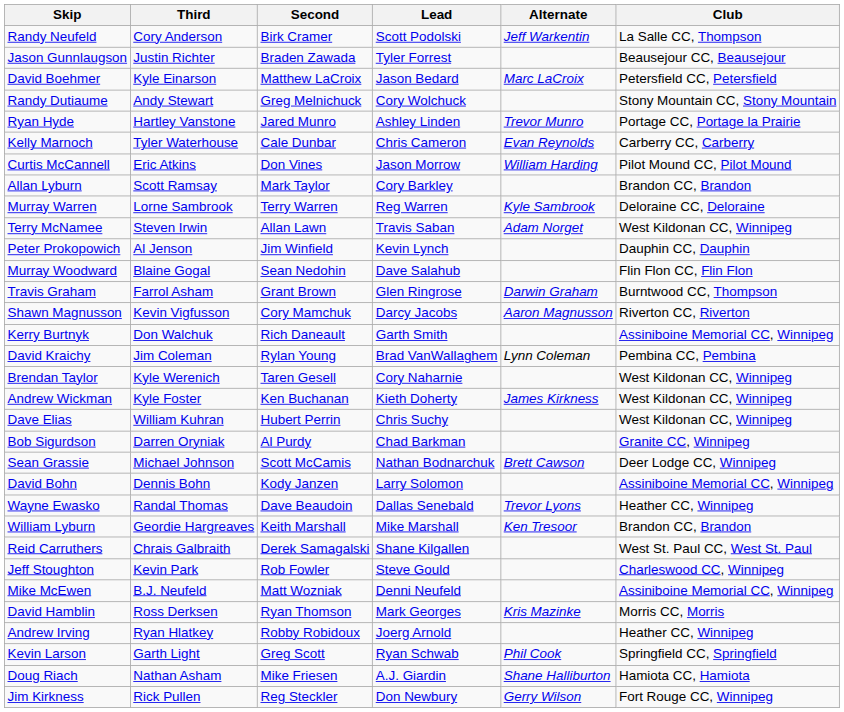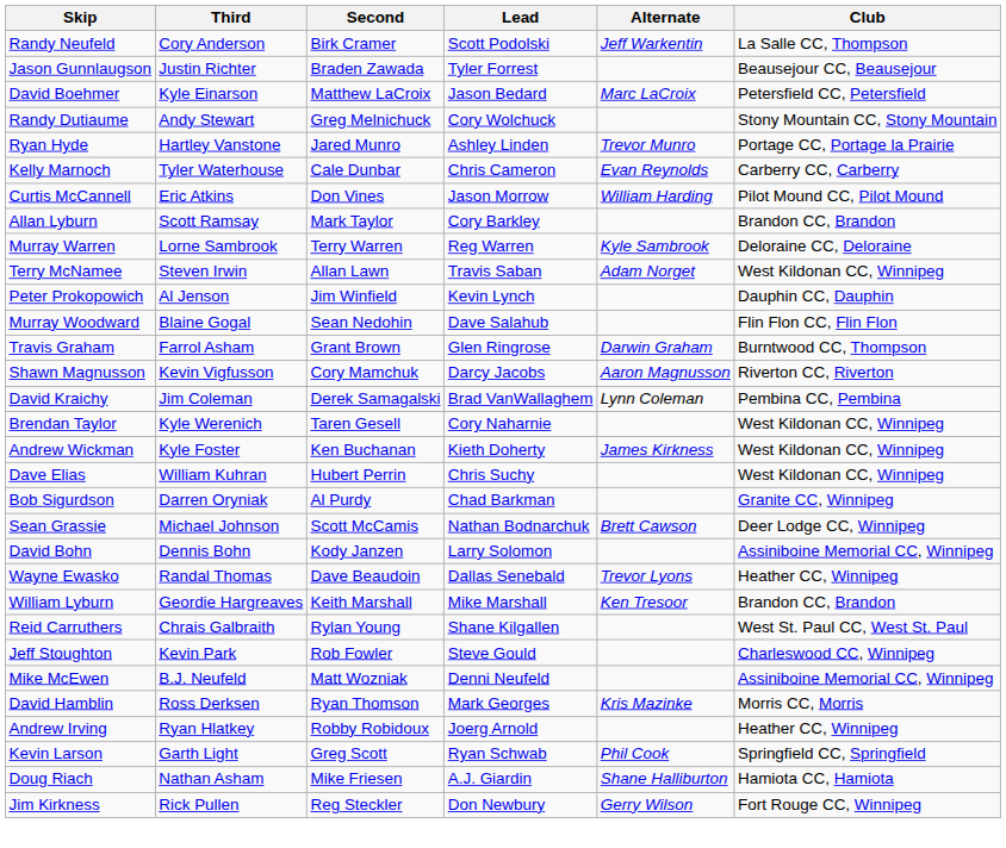 <table class="wikitable" border="1">
 <tr>
 <th>Skip</th>
 <th>Third</th>
 <th>Second</th>
 <th>Lead</th>
 <th>Alternate</th>
 <th>Club</th>
 </tr>
 <tr>
 <td><a href='#'>Randy Neufeld</a></td>
 <td><a href='#'>Cory Anderson</a></td>
 <td><a href='#'>Birk Cramer</a></td>
 <td><a href='#'>Scott Podolski</a></td>
 <td><em><a href='#'>Jeff Warkentin</a></em></td>
 <td>La Salle CC, <a href='#'>Thompson</a></td>
 </tr>
 <tr>
 <td><a href='#'>Jason Gunnlaugson</a></td>
 <td><a href='#'>Justin Richter</a></td>
 <td><a href='#'>Braden Zawada</a></td>
 <td><a href='#'>Tyler Forrest</a></td>
 <td></td>
 <td>Beausejour CC, <a href='#'>Beausejour</a></td>
 </tr>
 <tr>
 <td><a href='#'>David Boehmer</a></td>
 <td><a href='#'>Kyle Einarson</a></td>
 <td><a href='#'>Matthew LaCroix</a></td>
 <td><a href='#'>Jason Bedard</a></td>
 <td><em><a href='#'>Marc LaCroix</a></em></td>
 <td>Petersfield CC, <a href='#'>Petersfield</a></td>
 </tr>
 <tr>
 <td><a href='#'>Randy Dutiaume</a></td>
 <td><a href='#'>Andy Stewart</a></td>
 <td><a href='#'>Greg Melnichuck</a></td>
 <td><a href='#'>Cory Wolchuck</a></td>
 <td></td>
 <td>Stony Mountain CC, <a href='#'>Stony Mountain</a></td>
 </tr>
 <tr>
 <td><a href='#'>Ryan Hyde</a></td>
 <td><a href='#'>Hartley Vanstone</a></td>
 <td><a href='#'>Jared Munro</a></td>
 <td><a href='#'>Ashley Linden</a></td>
 <td><em><a href='#'>Trevor Munro</a></em></td>
 <td>Portage CC, <a href='#'>Portage la Prairie</a></td>
 </tr>
 <tr>
 <td><a href='#'>Kelly Marnoch</a></td>
 <td><a href='#'>Tyler Waterhouse</a></td>
 <td><a href='#'>Cale Dunbar</a></td>
 <td><a href='#'>Chris Cameron</a></td>
 <td><em><a href='#'>Evan Reynolds</a></em></td>
 <td>Carberry CC, <a href='#'>Carberry</a></td>
 </tr>
 <tr>
 <td><a href='#'>Curtis McCannell</a></td>
 <td><a href='#'>Eric Atkins</a></td>
 <td><a href='#'>Don Vines</a></td>
 <td><a href='#'>Jason Morrow</a></td>
 <td><em><a href='#'>William Harding</a></em></td>
 <td>Pilot Mound CC, <a href='#'>Pilot Mound</a></td>
 </tr>
 <tr>
 <td><a href='#'>Allan Lyburn</a></td>
 <td><a href='#'>Scott Ramsay</a></td>
 <td><a href='#'>Mark Taylor</a></td>
 <td><a href='#'>Cory Barkley</a></td>
 <td></td>
 <td>Brandon CC, <a href='#'>Brandon</a></td>
 </tr>
 <tr>
 <td><a href='#'>Murray Warren</a></td>
 <td><a href='#'>Lorne Sambrook</a></td>
 <td><a href='#'>Terry Warren</a></td>
 <td><a href='#'>Reg Warren</a></td>
 <td><em><a href='#'>Kyle Sambrook</a></em></td>
 <td>Deloraine CC, <a href='#'>Deloraine</a></td>
 </tr>
 <tr>
 <td><a href='#'>Terry McNamee</a></td>
 <td><a href='#'>Steven Irwin</a></td>
 <td><a href='#'>Allan Lawn</a></td>
 <td><a href='#'>Travis Saban</a></td>
 <td><em><a href='#'>Adam Norget</a></em></td>
 <td>West Kildonan CC, <a href='#'>Winnipeg</a></td>
 </tr>
 <tr>
 <td><a href='#'>Peter Prokopowich</a></td>
 <td><a href='#'>Al Jenson</a></td>
 <td><a href='#'>Jim Winfield</a></td>
 <td><a href='#'>Kevin Lynch</a></td>
 <td></td>
 <td>Dauphin CC, <a href='#'>Dauphin</a></td>
 </tr>
 <tr>
 <td><a href='#'>Murray Woodward</a></td>
 <td><a href='#'>Blaine Gogal</a></td>
 <td><a href='#'>Sean Nedohin</a></td>
 <td><a href='#'>Dave Salahub</a></td>
 <td></td>
 <td>Flin Flon CC, <a href='#'>Flin Flon</a></td>
 </tr>
 <tr>
 <td><a href='#'>Travis Graham</a></td>
 <td><a href='#'>Farrol Asham</a></td>
 <td><a href='#'>Grant Brown</a></td>
 <td><a href='#'>Glen Ringrose</a></td>
 <td><em><a href='#'>Darwin Graham</a></em></td>
 <td>Burntwood CC, <a href='#'>Thompson</a></td>
 </tr>
 <tr>
 <td><a href='#'>Shawn Magnusson</a></td>
 <td><a href='#'>Kevin Vigfusson</a></td>
 <td><a href='#'>Cory Mamchuk</a></td>
 <td><a href='#'>Darcy Jacobs</a></td>
 <td><em><a href='#'>Aaron Magnusson</a></em></td>
 <td>Riverton CC, <a href='#'>Riverton</a></td>
 </tr>
 <tr>
-<td><a href='#'>Kerry Burtnyk</a></td>
-<td><a href='#'>Don Walchuk</a></td>
-<td><a href='#'>Rich Daneault</a></td>
-<td><a href='#'>Garth Smith</a></td>
-<td></td>
-<td><a href='#'>Assiniboine Memorial CC</a>, <a href='#'>Winnipeg</a></td>
-</tr>
-<tr>
 <td><a href='#'>David Kraichy</a></td>
 <td><a href='#'>Jim Coleman</a></td>
-<td><a href='#'>Rylan Young</a></td>
+<td><a href='#'>Derek Samagalski</a></td>
 <td><a href='#'>Brad VanWallaghem</a></td>
 <td><em>Lynn Coleman</em></td>
 <td>Pembina CC, <a href='#'>Pembina</a></td>
 </tr>
 <tr>
 <td><a href='#'>Brendan Taylor</a></td>
 <td><a href='#'>Kyle Werenich</a></td>
 <td><a href='#'>Taren Gesell</a></td>
 <td><a href='#'>Cory Naharnie</a></td>
 <td></td>
 <td>West Kildonan CC, <a href='#'>Winnipeg</a></td>
 </tr>
 <tr>
 <td><a href='#'>Andrew Wickman</a></td>
 <td><a href='#'>Kyle Foster</a></td>
 <td><a href='#'>Ken Buchanan</a></td>
 <td><a href='#'>Kieth Doherty</a></td>
 <td><em><a href='#'>James Kirkness</a></em></td>
 <td>West Kildonan CC, <a href='#'>Winnipeg</a></td>
 </tr>
 <tr>
 <td><a href='#'>Dave Elias</a></td>
 <td><a href='#'>William Kuhran</a></td>
 <td><a href='#'>Hubert Perrin</a></td>
 <td><a href='#'>Chris Suchy</a></td>
 <td></td>
 <td>West Kildonan CC, <a href='#'>Winnipeg</a></td>
 </tr>
 <tr>
 <td><a href='#'>Bob Sigurdson</a></td>
 <td><a href='#'>Darren Oryniak</a></td>
 <td><a href='#'>Al Purdy</a></td>
 <td><a href='#'>Chad Barkman</a></td>
 <td></td>
 <td><a href='#'>Granite CC</a>, <a href='#'>Winnipeg</a></td>
 </tr>
 <tr>
 <td><a href='#'>Sean Grassie</a></td>
 <td><a href='#'>Michael Johnson</a></td>
 <td><a href='#'>Scott McCamis</a></td>
 <td><a href='#'>Nathan Bodnarchuk</a></td>
 <td><em><a href='#'>Brett Cawson</a></em></td>
 <td>Deer Lodge CC, <a href='#'>Winnipeg</a></td>
 </tr>
 <tr>
 <td><a href='#'>David Bohn</a></td>
 <td><a href='#'>Dennis Bohn</a></td>
 <td><a href='#'>Kody Janzen</a></td>
 <td><a href='#'>Larry Solomon</a></td>
 <td></td>
 <td><a href='#'>Assiniboine Memorial CC</a>, <a href='#'>Winnipeg</a></td>
 </tr>
 <tr>
 <td><a href='#'>Wayne Ewasko</a></td>
 <td><a href='#'>Randal Thomas</a></td>
 <td><a href='#'>Dave Beaudoin</a></td>
 <td><a href='#'>Dallas Senebald</a></td>
 <td><em><a href='#'>Trevor Lyons</a></em></td>
 <td>Heather CC, <a href='#'>Winnipeg</a></td>
 </tr>
 <tr>
 <td><a href='#'>William Lyburn</a></td>
 <td><a href='#'>Geordie Hargreaves</a></td>
 <td><a href='#'>Keith Marshall</a></td>
 <td><a href='#'>Mike Marshall</a></td>
 <td><em><a href='#'>Ken Tresoor</a></em></td>
 <td>Brandon CC, <a href='#'>Brandon</a></td>
 </tr>
 <tr>
 <td><a href='#'>Reid Carruthers</a></td>
 <td><a href='#'>Chrais Galbraith</a></td>
-<td><a href='#'>Derek Samagalski</a></td>
+<td><a href='#'>Rylan Young</a></td>
 <td><a href='#'>Shane Kilgallen</a></td>
 <td></td>
 <td>West St. Paul CC, <a href='#'>West St. Paul</a></td>
 </tr>
 <tr>
 <td><a href='#'>Jeff Stoughton</a></td>
 <td><a href='#'>Kevin Park</a></td>
 <td><a href='#'>Rob Fowler</a></td>
 <td><a href='#'>Steve Gould</a></td>
 <td></td>
 <td><a href='#'>Charleswood CC</a>, <a href='#'>Winnipeg</a></td>
 </tr>
 <tr>
 <td><a href='#'>Mike McEwen</a></td>
 <td><a href='#'>B.J. Neufeld</a></td>
 <td><a href='#'>Matt Wozniak</a></td>
 <td><a href='#'>Denni Neufeld</a></td>
 <td></td>
 <td><a href='#'>Assiniboine Memorial CC</a>, <a href='#'>Winnipeg</a></td>
 </tr>
 <tr>
 <td><a href='#'>David Hamblin</a></td>
 <td><a href='#'>Ross Derksen</a></td>
 <td><a href='#'>Ryan Thomson</a></td>
 <td><a href='#'>Mark Georges</a></td>
 <td><em><a href='#'>Kris Mazinke</a></em></td>
 <td>Morris CC, <a href='#'>Morris</a></td>
 </tr>
 <tr>
 <td><a href='#'>Andrew Irving</a></td>
 <td><a href='#'>Ryan Hlatkey</a></td>
 <td><a href='#'>Robby Robidoux</a></td>
 <td><a href='#'>Joerg Arnold</a></td>
 <td></td>
 <td>Heather CC, <a href='#'>Winnipeg</a></td>
 </tr>
 <tr>
 <td><a href='#'>Kevin Larson</a></td>
 <td><a href='#'>Garth Light</a></td>
 <td><a href='#'>Greg Scott</a></td>
 <td><a href='#'>Ryan Schwab</a></td>
 <td><em><a href='#'>Phil Cook</a></em></td>
 <td>Springfield CC, <a href='#'>Springfield</a></td>
 </tr>
 <tr>
 <td><a href='#'>Doug Riach</a></td>
 <td><a href='#'>Nathan Asham</a></td>
 <td><a href='#'>Mike Friesen</a></td>
 <td><a href='#'>A.J. Giardin</a></td>
 <td><em><a href='#'>Shane Halliburton</a></em></td>
 <td>Hamiota CC, <a href='#'>Hamiota</a></td>
 </tr>
 <tr>
 <td><a href='#'>Jim Kirkness</a></td>
 <td><a href='#'>Rick Pullen</a></td>
 <td><a href='#'>Reg Steckler</a></td>
 <td><a href='#'>Don Newbury</a></td>
 <td><em><a href='#'>Gerry Wilson</a></em></td>
 <td>Fort Rouge CC, <a href='#'>Winnipeg</a></td>
 </tr>
 </table>
